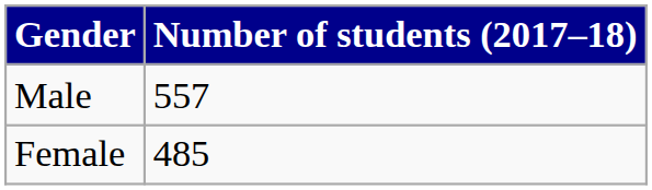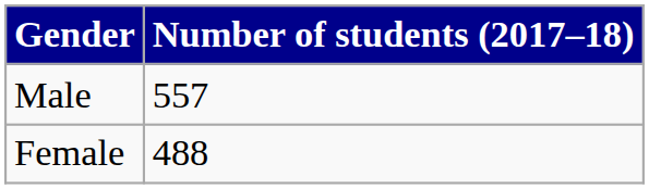 <table class="wikitable" style="font-size: 100%;">
 <tr>
 <td style="background:darkblue; color:white; text-align:left;"><strong>Gender</strong></td>
 <td style="background:darkblue; color:white; text-align:left;"><strong>Number of students (2017–18)</strong></td>
 </tr>
 <tr>
 <td>Male</td>
 <td>557</td>
 </tr>
 <tr>
 <td>Female</td>
-<td>485</td>
+<td>488</td>
 </tr>
 </table>
